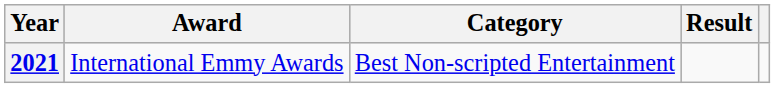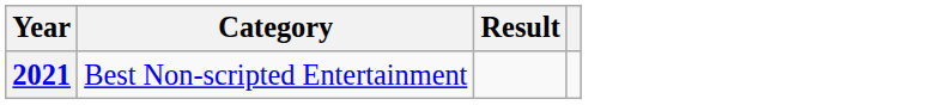 <table class="wikitable">
 <tr>
 <th>Year</th>
-<th>Award</th>
 <th>Category</th>
 <th>Result</th>
 <th></th>
 </tr>
 <tr>
 <th><a href='#'>2021</a></th>
-<td><a href='#'>International Emmy Awards</a></td>
 <td><a href='#'>Best Non-scripted Entertainment</a></td>
 <td></td>
 <td></td>
 </tr>
 </table>
